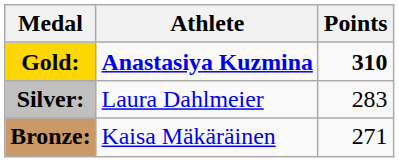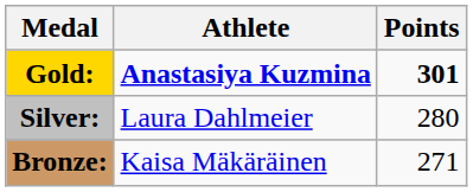 <table class="wikitable">
 <tr>
 <th>Medal</th>
 <th>Athlete</th>
 <th>Points</th>
 </tr>
 <tr>
 <td style="text-align:center;background-color:gold;"><strong>Gold:</strong></td>
 <td> <strong><a href='#'>Anastasiya Kuzmina</a></strong></td>
-<td align="right"><strong>310</strong></td>
+<td align="right"><strong>301</strong></td>
 </tr>
 <tr>
 <td style="text-align:center;background-color:silver;"><strong>Silver:</strong></td>
 <td> <a href='#'>Laura Dahlmeier</a></td>
-<td align="right">283</td>
+<td align="right">280</td>
 </tr>
 <tr>
 <td style="text-align:center;background-color:#CC9966;"><strong>Bronze:</strong></td>
 <td> <a href='#'>Kaisa Mäkäräinen</a></td>
 <td align="right">271</td>
 </tr>
 </table>
